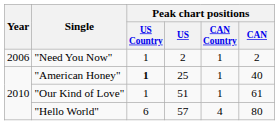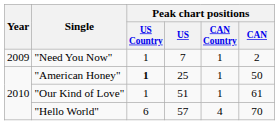 <table class="wikitable" style="text-align:center;">
 <tr>
 <th rowspan="2">Year</th>
 <th rowspan="2">Single</th>
 <th colspan="4">Peak chart positions</th>
 </tr>
 <tr style="font-size:smaller;">
 <th style="width:45px;"><a href='#'>US Country</a></th>
 <th style="width:45px;"><a href='#'>US</a></th>
 <th style="width:45px;"><a href='#'>CAN Country</a></th>
 <th style="width:45px;"><a href='#'>CAN</a></th>
 </tr>
 <tr>
-<td>2006</td>
+<td>2009</td>
 <td style="text-align:left;">"Need You Now"</td>
 <td>1</td>
-<td>2</td>
+<td>7</td>
 <td>1</td>
 <td>2</td>
 </tr>
 <tr>
 <td rowspan="3">2010</td>
 <td style="text-align:left;">"American Honey"</td>
 <td><strong>1</strong></td>
 <td>25</td>
 <td>1</td>
-<td>40</td>
+<td>50</td>
 </tr>
 <tr>
 <td style="text-align:left;">"Our Kind of Love"</td>
 <td>1</td>
 <td>51</td>
 <td>1</td>
 <td>61</td>
 </tr>
 <tr>
 <td style="text-align:left;">"Hello World"</td>
 <td>6</td>
 <td>57</td>
 <td>4</td>
-<td>80</td>
+<td>70</td>
 </tr>
 </table>
